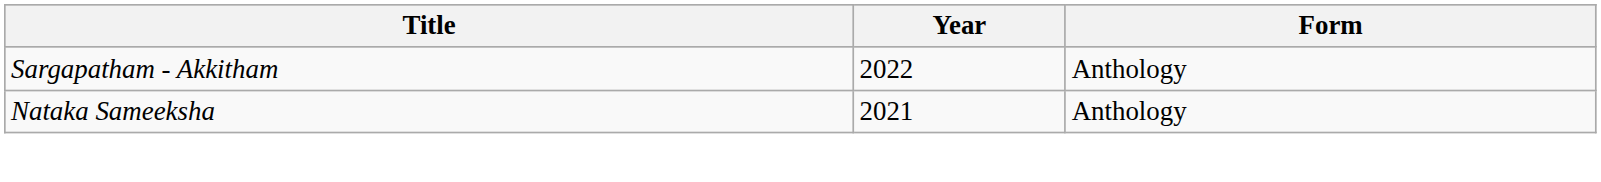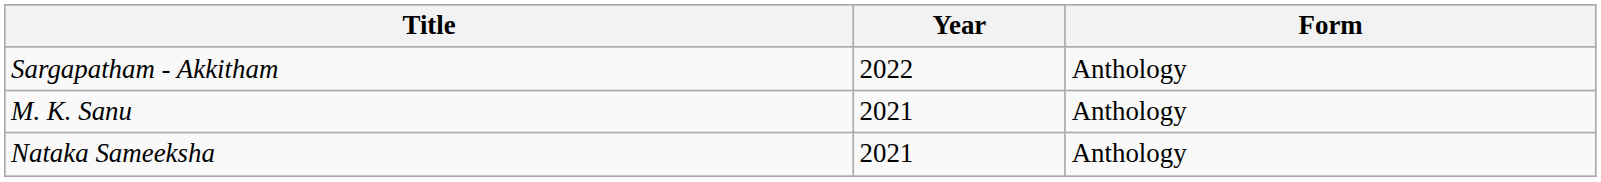 <table class="wikitable plainrowheaders sortable" style="width:75%">
 <tr>
 <th scope="col" style="width:40%">Title</th>
 <th scope="col" style="width:10%">Year</th>
 <th scope="col" style="width:25%">Form</th>
 </tr>
 <tr>
 <td><em>Sargapatham - Akkitham</em></td>
 <td>2022</td>
 <td>Anthology</td>
 </tr>
 <tr>
+<td><em>M. K. Sanu</em></td>
+<td>2021</td>
+<td>Anthology</td>
+</tr>
+<tr>
 <td><em>Nataka Sameeksha</em></td>
 <td>2021</td>
 <td>Anthology</td>
 </tr>
 </table>
